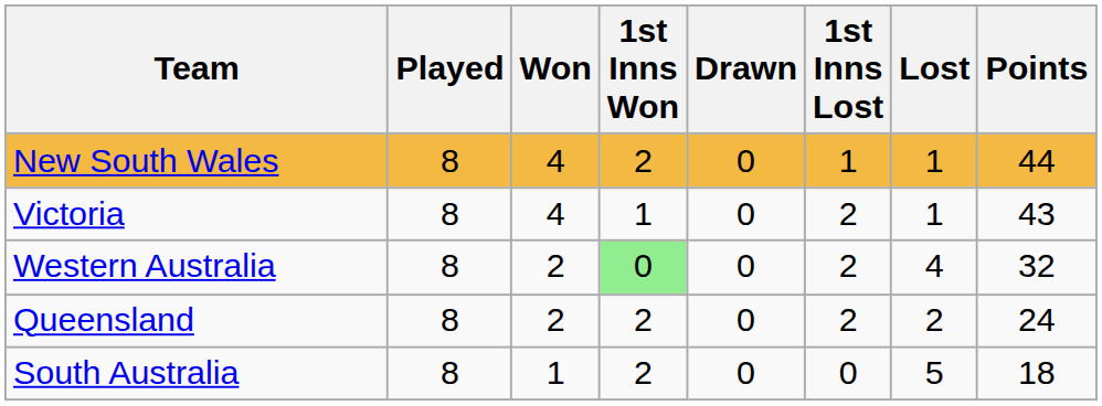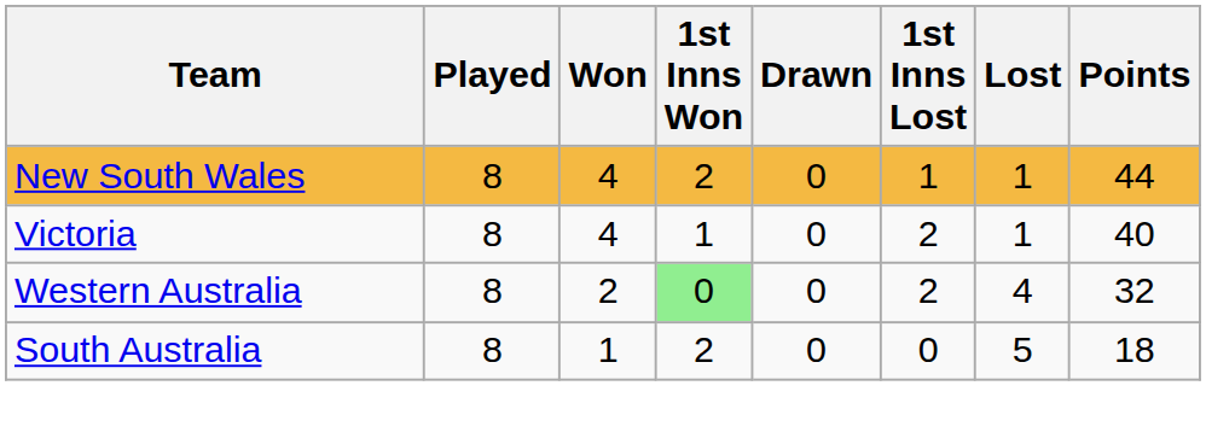 <table class="wikitable" style="text-align:center;">
 <tr>
 <th width=175>Team</th>
 <th style="width:30px;" abbr="Played">Played</th>
 <th style="width:30px;" abbr="Won">Won</th>
 <th style="width:30px;" abbr="1stWon">1st Inns Won</th>
 <th style="width:30px;" abbr="Drawn">Drawn</th>
 <th style="width:30px;" abbr="1stLost">1st Inns Lost</th>
 <th style="width:30px;" abbr="Lost">Lost</th>
 <th style="width:30px;" abbr="Points">Points</th>
 </tr>
 <tr style="background:#f4b942;">
 <td style="text-align:left;"><a href='#'>New South Wales</a></td>
 <td>8</td>
 <td>4</td>
 <td>2</td>
 <td>0</td>
 <td>1</td>
 <td>1</td>
 <td>44</td>
 </tr>
 <tr>
 <td style="text-align:left;"><a href='#'>Victoria</a></td>
 <td>8</td>
 <td>4</td>
 <td>1</td>
 <td>0</td>
 <td>2</td>
 <td>1</td>
-<td>43</td>
+<td>40</td>
 </tr>
 <tr>
 <td style="text-align:left;"><a href='#'>Western Australia</a></td>
 <td>8</td>
 <td>2</td>
 <td style="background: lightgreen;">0</td>
 <td>0</td>
 <td>2</td>
 <td>4</td>
 <td>32</td>
 </tr>
 <tr>
-<td style="text-align:left;"><a href='#'>Queensland</a></td>
-<td>8</td>
-<td>2</td>
-<td>2</td>
-<td>0</td>
-<td>2</td>
-<td>2</td>
-<td>24</td>
-</tr>
-<tr>
 <td style="text-align:left;"><a href='#'>South Australia</a></td>
 <td>8</td>
 <td>1</td>
 <td>2</td>
 <td>0</td>
 <td>0</td>
 <td>5</td>
 <td>18</td>
 </tr>
 </table>
